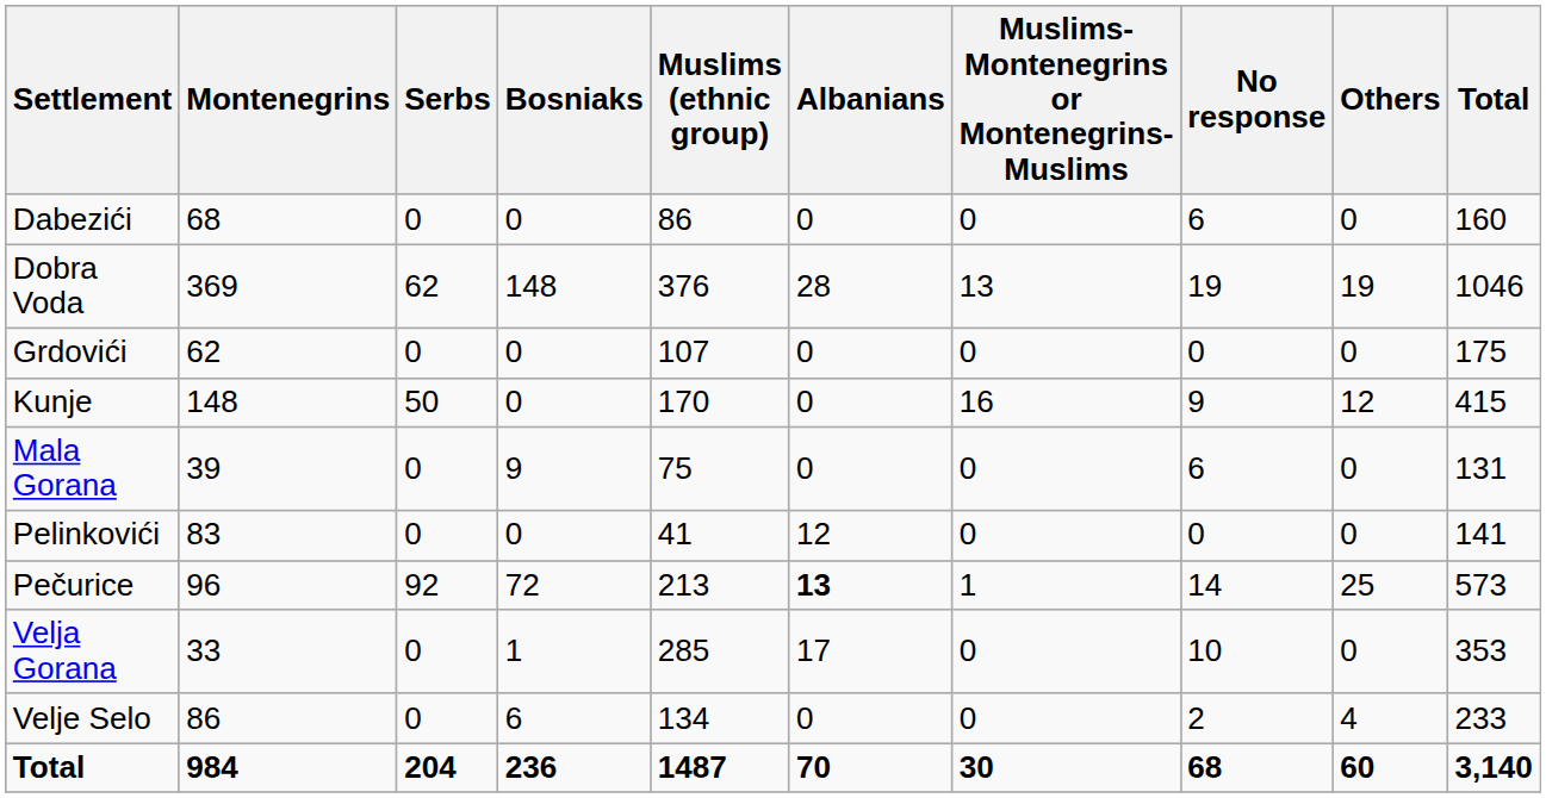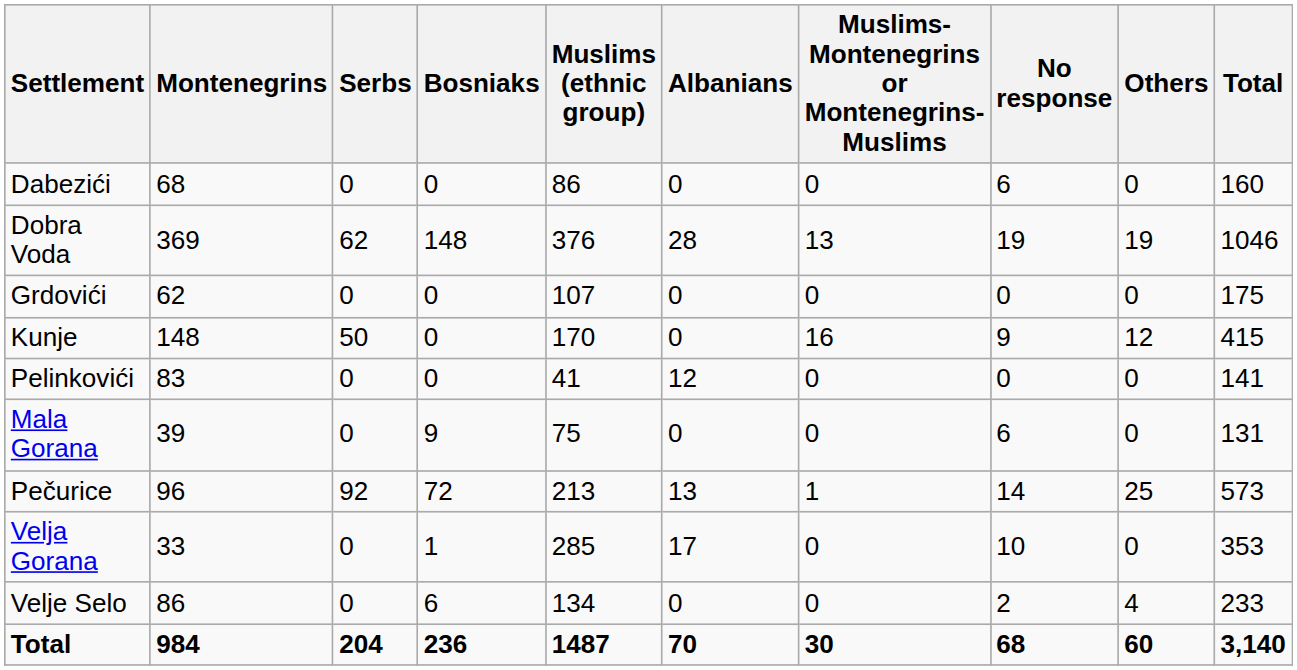 <table class=wikitable>
 <tr>
 <th>Settlement</th>
 <th>Montenegrins</th>
 <th>Serbs</th>
 <th>Bosniaks</th>
 <th>Muslims (ethnic group)</th>
 <th>Albanians</th>
 <th>Muslims-Montenegrins or Montenegrins-Muslims</th>
 <th>No response</th>
 <th>Others</th>
 <th>Total</th>
 </tr>
 <tr>
 <td>Dabezići</td>
 <td>68</td>
 <td>0</td>
 <td>0</td>
 <td>86</td>
 <td>0</td>
 <td>0</td>
 <td>6</td>
 <td>0</td>
 <td>160</td>
 </tr>
 <tr>
 <td>Dobra Voda</td>
 <td>369</td>
 <td>62</td>
 <td>148</td>
 <td>376</td>
 <td>28</td>
 <td>13</td>
 <td>19</td>
 <td>19</td>
 <td>1046</td>
 </tr>
 <tr>
 <td>Grdovići</td>
 <td>62</td>
 <td>0</td>
 <td>0</td>
 <td>107</td>
 <td>0</td>
 <td>0</td>
 <td>0</td>
 <td>0</td>
 <td>175</td>
 </tr>
 <tr>
 <td>Kunje</td>
 <td>148</td>
 <td>50</td>
 <td>0</td>
 <td>170</td>
 <td>0</td>
 <td>16</td>
 <td>9</td>
 <td>12</td>
 <td>415</td>
 </tr>
 <tr>
+<td>Pelinkovići</td>
+<td>83</td>
+<td>0</td>
+<td>0</td>
+<td>41</td>
+<td>12</td>
+<td>0</td>
+<td>0</td>
+<td>0</td>
+<td>141</td>
+</tr>
+<tr>
 <td><a href='#'>Mala Gorana</a></td>
 <td>39</td>
 <td>0</td>
 <td>9</td>
 <td>75</td>
 <td>0</td>
 <td>0</td>
 <td>6</td>
 <td>0</td>
 <td>131</td>
 </tr>
 <tr>
-<td>Pelinkovići</td>
-<td>83</td>
-<td>0</td>
-<td>0</td>
-<td>41</td>
-<td>12</td>
-<td>0</td>
-<td>0</td>
-<td>0</td>
-<td>141</td>
-</tr>
-<tr>
 <td>Pečurice</td>
 <td>96</td>
 <td>92</td>
 <td>72</td>
 <td>213</td>
-<td><strong>13</strong></td>
+<td>13</td>
 <td>1</td>
 <td>14</td>
 <td>25</td>
 <td>573</td>
 </tr>
 <tr>
 <td><a href='#'>Velja Gorana</a></td>
 <td>33</td>
 <td>0</td>
 <td>1</td>
 <td>285</td>
 <td>17</td>
 <td>0</td>
 <td>10</td>
 <td>0</td>
 <td>353</td>
 </tr>
 <tr>
 <td>Velje Selo</td>
 <td>86</td>
 <td>0</td>
 <td>6</td>
 <td>134</td>
 <td>0</td>
 <td>0</td>
 <td>2</td>
 <td>4</td>
 <td>233</td>
 </tr>
 <tr>
 <td><strong>Total</strong></td>
 <td><strong>984</strong></td>
 <td><strong>204</strong></td>
 <td><strong>236</strong></td>
 <td><strong>1487</strong></td>
 <td><strong>70</strong></td>
 <td><strong>30</strong></td>
 <td><strong>68</strong></td>
 <td><strong>60</strong></td>
 <td><strong>3,140</strong></td>
 </tr>
 </table>
